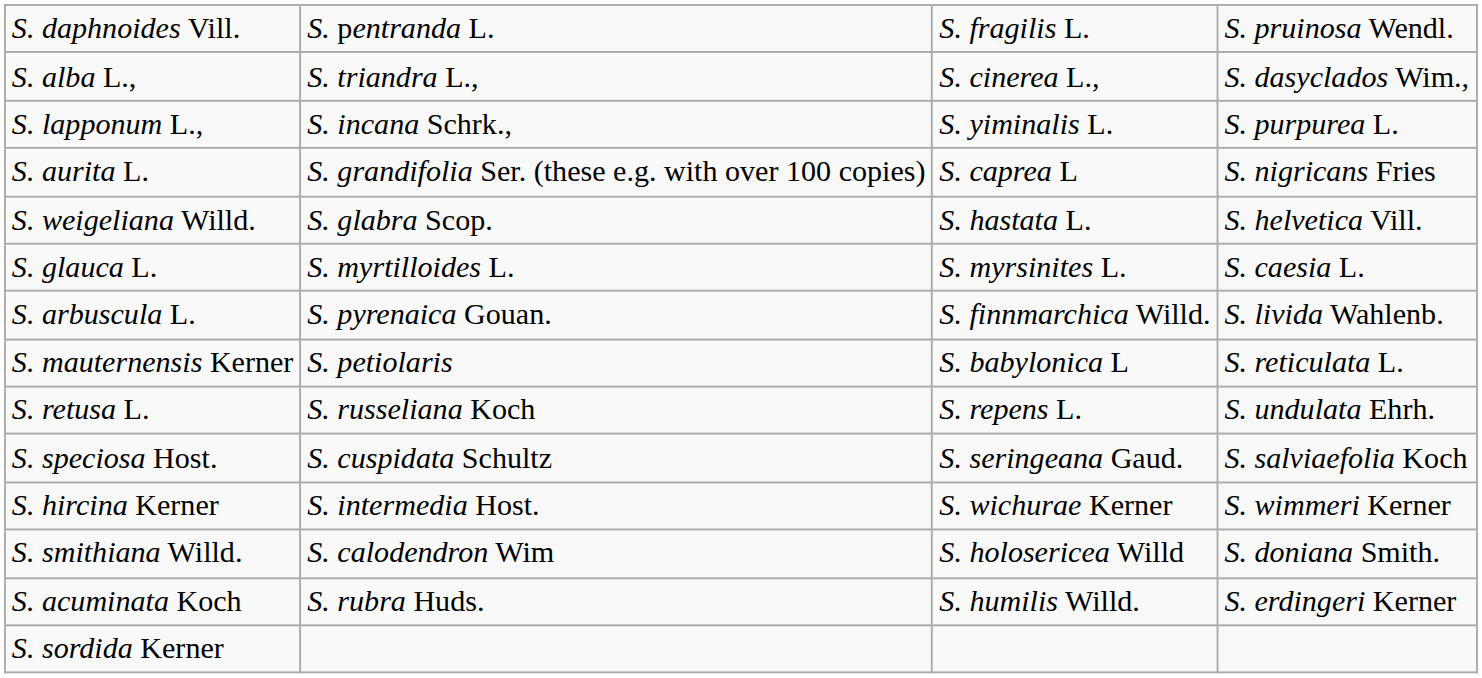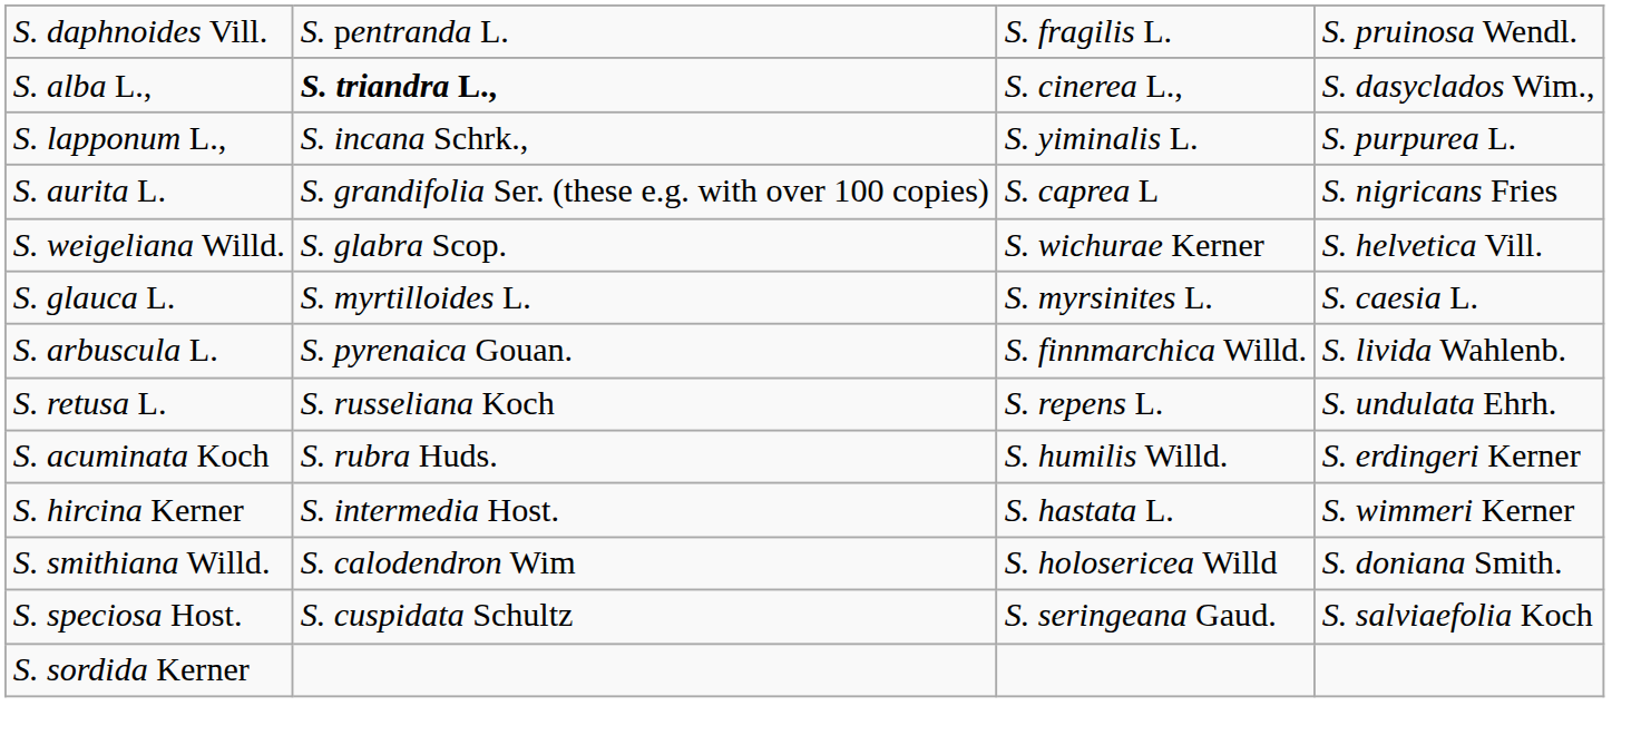 <table class="wikitable">
 <tr>
 <td><em>S. daphnoides</em> Vill.</td>
 <td><em>S.</em> p<em>entranda</em> L.</td>
 <td><em>S. fragilis</em> L.</td>
 <td><em>S. pruinosa</em> Wendl.</td>
 </tr>
 <tr>
 <td><em>S. alba</em> L.,</td>
-<td><em>S. triandra</em> L.,</td>
+<td><strong><em>S. triandra</em> L.,</strong></td>
 <td><em>S. cinerea</em> L.,</td>
 <td><em>S. dasyclados</em> Wim.,</td>
 </tr>
 <tr>
 <td><em>S. lapponum</em> L.,</td>
 <td><em>S. incana</em> Schrk.,</td>
 <td><em>S. yiminalis</em> L.</td>
 <td><em>S. purpurea</em> L.</td>
 </tr>
 <tr>
 <td><em>S. aurita</em> L.</td>
 <td><em>S. grandifolia</em> Ser. (these e.g. with over 100 copies)</td>
 <td><em>S. caprea</em> L</td>
 <td><em>S. nigricans</em> Fries</td>
 </tr>
 <tr>
 <td><em>S. weigeliana</em> Willd.</td>
 <td><em>S. glabra</em> Scop.</td>
-<td><em>S. hastata</em> L.</td>
+<td><em>S. wichurae</em> Kerner</td>
 <td><em>S. helvetica</em> Vill.</td>
 </tr>
 <tr>
 <td><em>S. glauca</em> L.</td>
 <td><em>S. myrtilloides</em> L.</td>
 <td><em>S. myrsinites</em> L.</td>
 <td><em>S. caesia</em> L.</td>
 </tr>
 <tr>
 <td><em>S. arbuscula</em> L.</td>
 <td><em>S. pyrenaica</em> Gouan.</td>
 <td><em>S. finnmarchica</em> Willd.</td>
 <td><em>S. livida</em> Wahlenb.</td>
 </tr>
 <tr>
-<td><em>S. mauternensis</em> Kerner</td>
-<td><em>S. petiolaris</em></td>
-<td><em>S. babylonica</em> L</td>
-<td><em>S. reticulata</em> L.</td>
-</tr>
-<tr>
 <td><em>S. retusa</em> L.</td>
 <td><em>S. russeliana</em> Koch</td>
 <td><em>S. repens</em> L.</td>
 <td><em>S. undulata</em> Ehrh.</td>
 </tr>
 <tr>
-<td><em>S. speciosa</em> Host.</td>
-<td><em>S. cuspidata</em> Schultz</td>
-<td><em>S. seringeana</em> Gaud.</td>
-<td><em>S. salviaefolia</em> Koch</td>
+<td><em>S. acuminata</em> Koch</td>
+<td><em>S. rubra</em> Huds.</td>
+<td><em>S. humilis</em> Willd.</td>
+<td><em>S. erdingeri</em> Kerner</td>
 </tr>
 <tr>
 <td><em>S. hircina</em> Kerner</td>
 <td><em>S. intermedia</em> Host.</td>
-<td><em>S. wichurae</em> Kerner</td>
+<td><em>S. hastata</em> L.</td>
 <td><em>S. wimmeri</em> Kerner</td>
 </tr>
 <tr>
 <td><em>S. smithiana</em> Willd.</td>
 <td><em>S. calodendron</em> Wim</td>
 <td><em>S. holosericea</em> Willd</td>
 <td><em>S. doniana</em> Smith.</td>
 </tr>
 <tr>
-<td><em>S. acuminata</em> Koch</td>
-<td><em>S. rubra</em> Huds.</td>
-<td><em>S. humilis</em> Willd.</td>
-<td><em>S. erdingeri</em> Kerner</td>
+<td><em>S. speciosa</em> Host.</td>
+<td><em>S. cuspidata</em> Schultz</td>
+<td><em>S. seringeana</em> Gaud.</td>
+<td><em>S. salviaefolia</em> Koch</td>
 </tr>
 <tr>
 <td><em>S. sordida</em> Kerner</td>
 <td></td>
 <td></td>
 <td></td>
 </tr>
 </table>
